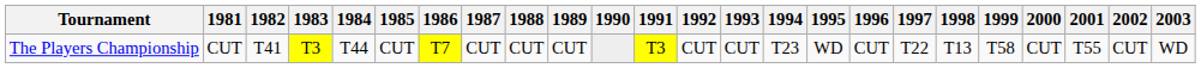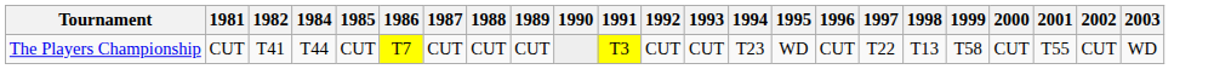 <table class="wikitable" style="font-size:95%;text-align:center;">
 <tr>
 <th>Tournament</th>
 <th>1981</th>
 <th>1982</th>
-<th>1983</th>
 <th>1984</th>
 <th>1985</th>
 <th>1986</th>
 <th>1987</th>
 <th>1988</th>
 <th>1989</th>
 <th>1990</th>
 <th>1991</th>
 <th>1992</th>
 <th>1993</th>
 <th>1994</th>
 <th>1995</th>
 <th>1996</th>
 <th>1997</th>
 <th>1998</th>
 <th>1999</th>
 <th>2000</th>
 <th>2001</th>
 <th>2002</th>
 <th>2003</th>
 </tr>
 <tr>
 <td align=left><a href='#'>The Players Championship</a></td>
 <td>CUT</td>
 <td>T41</td>
-<td style="background:yellow;">T3</td>
 <td>T44</td>
 <td>CUT</td>
 <td style="background:yellow;">T7</td>
 <td>CUT</td>
 <td>CUT</td>
 <td>CUT</td>
 <td style="background:#eeeeee;"></td>
 <td style="background:yellow;">T3</td>
 <td>CUT</td>
 <td>CUT</td>
 <td>T23</td>
 <td>WD</td>
 <td>CUT</td>
 <td>T22</td>
 <td>T13</td>
 <td>T58</td>
 <td>CUT</td>
 <td>T55</td>
 <td>CUT</td>
 <td>WD</td>
 </tr>
 </table>
